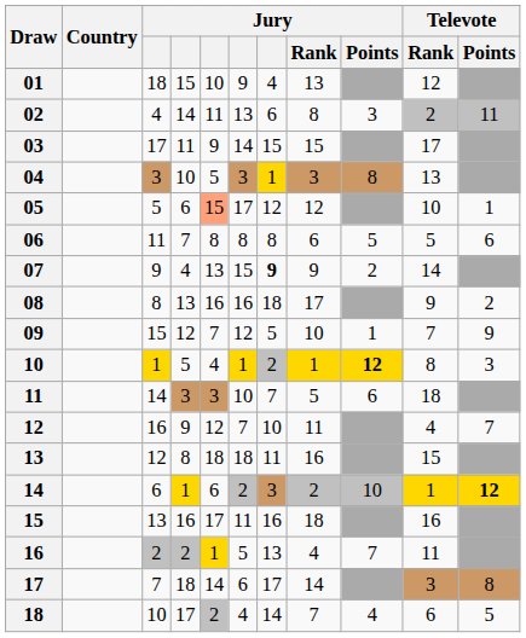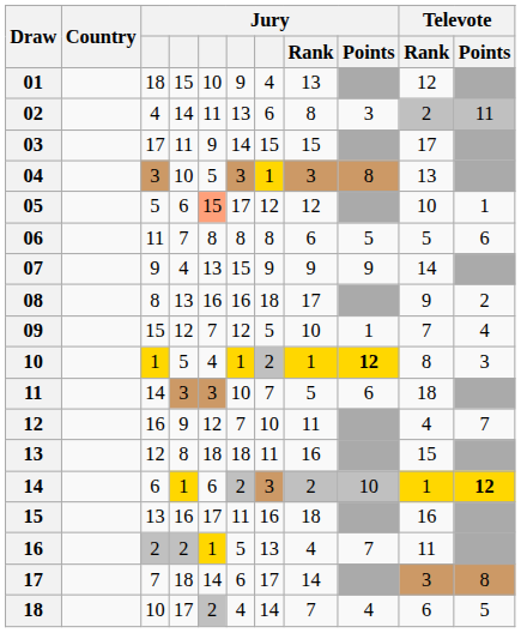 <table class="sortable wikitable collapsible plainrowheaders" style="text-align:center;">
 <tr>
 </tr>
 <tr>
 <th scope="col" rowspan="2">Draw</th>
 <th scope="col" rowspan="2">Country</th>
 <th scope="col" colspan="7">Jury</th>
 <th scope="col" colspan="2">Televote</th>
 </tr>
 <tr>
 <th scope="col"><small></small></th>
 <th scope="col"><small></small></th>
 <th scope="col"><small></small></th>
 <th scope="col"><small></small></th>
 <th scope="col"><small></small></th>
 <th scope="col">Rank</th>
 <th scope="col">Points</th>
 <th scope="col">Rank</th>
 <th scope="col">Points</th>
 </tr>
 <tr>
 <th scope="row" style="text-align:center;">01</th>
 <td style="text-align:left;"></td>
 <td>18</td>
 <td>15</td>
 <td>10</td>
 <td>9</td>
 <td>4</td>
 <td>13</td>
 <td style="background:#AAAAAA;"></td>
 <td>12</td>
 <td style="background:#AAAAAA;"></td>
 </tr>
 <tr>
 <th scope="row" style="text-align:center;">02</th>
 <td style="text-align:left;"></td>
 <td>4</td>
 <td>14</td>
 <td>11</td>
 <td>13</td>
 <td>6</td>
 <td>8</td>
 <td>3</td>
 <td style="background:silver;">2</td>
 <td style="background:silver;">11</td>
 </tr>
 <tr>
 <th scope="row" style="text-align:center;">03</th>
 <td style="text-align:left;"></td>
 <td>17</td>
 <td>11</td>
 <td>9</td>
 <td>14</td>
 <td>15</td>
 <td>15</td>
 <td style="background:#AAAAAA;"></td>
 <td>17</td>
 <td style="background:#AAAAAA;"></td>
 </tr>
 <tr>
 <th scope="row" style="text-align:center;">04</th>
 <td style="text-align:left;"></td>
 <td style="background:#CC9966;">3</td>
 <td>10</td>
 <td>5</td>
 <td style="background:#CC9966;">3</td>
 <td style="background:gold;">1</td>
 <td style="background:#CC9966;">3</td>
 <td style="background:#CC9966;">8</td>
 <td>13</td>
 <td style="background:#AAAAAA;"></td>
 </tr>
 <tr>
 <th scope="row" style="text-align:center;">05</th>
 <td style="text-align:left;"></td>
 <td>5</td>
 <td>6</td>
 <td style="background: lightsalmon;">15</td>
 <td>17</td>
 <td>12</td>
 <td>12</td>
 <td style="background:#AAAAAA;"></td>
 <td>10</td>
 <td>1</td>
 </tr>
 <tr>
 <th scope="row" style="text-align:center;">06</th>
 <td style="text-align:left;"></td>
 <td>11</td>
 <td>7</td>
 <td>8</td>
 <td>8</td>
 <td>8</td>
 <td>6</td>
 <td>5</td>
 <td>5</td>
 <td>6</td>
 </tr>
 <tr>
 <th scope="row" style="text-align:center;">07</th>
 <td style="text-align:left;"></td>
 <td>9</td>
 <td>4</td>
 <td>13</td>
 <td>15</td>
-<td><strong>9</strong></td>
 <td>9</td>
-<td>2</td>
+<td>9</td>
+<td>9</td>
 <td>14</td>
 <td style="background:#AAAAAA;"></td>
 </tr>
 <tr>
 <th scope="row" style="text-align:center;">08</th>
 <td style="text-align:left;"></td>
 <td>8</td>
 <td>13</td>
 <td>16</td>
 <td>16</td>
 <td>18</td>
 <td>17</td>
 <td style="background:#AAAAAA;"></td>
 <td>9</td>
 <td>2</td>
 </tr>
 <tr>
 <th scope="row" style="text-align:center;">09</th>
 <td style="text-align:left;"></td>
 <td>15</td>
 <td>12</td>
 <td>7</td>
 <td>12</td>
 <td>5</td>
 <td>10</td>
 <td>1</td>
 <td>7</td>
-<td>9</td>
+<td>4</td>
 </tr>
 <tr>
 <th scope="row" style="text-align:center;">10</th>
 <td style="text-align:left;"></td>
 <td style="background:gold;">1</td>
 <td>5</td>
 <td>4</td>
 <td style="background:gold;">1</td>
 <td style="background:silver;">2</td>
 <td style="background:gold;">1</td>
 <td style="background:gold;"><strong>12</strong></td>
 <td>8</td>
 <td>3</td>
 </tr>
 <tr>
 <th scope="row" style="text-align:center;">11</th>
 <td style="text-align:left;"></td>
 <td>14</td>
 <td style="background:#CC9966;">3</td>
 <td style="background:#CC9966;">3</td>
 <td>10</td>
 <td>7</td>
 <td>5</td>
 <td>6</td>
 <td>18</td>
 <td style="background:#AAAAAA;"></td>
 </tr>
 <tr>
 <th scope="row" style="text-align:center;">12</th>
 <td style="text-align:left;"></td>
 <td>16</td>
 <td>9</td>
 <td>12</td>
 <td>7</td>
 <td>10</td>
 <td>11</td>
 <td style="background:#AAAAAA;"></td>
 <td>4</td>
 <td>7</td>
 </tr>
 <tr>
 <th scope="row" style="text-align:center;">13</th>
 <td style="text-align:left;"></td>
 <td>12</td>
 <td>8</td>
 <td>18</td>
 <td>18</td>
 <td>11</td>
 <td>16</td>
 <td style="background:#AAAAAA;"></td>
 <td>15</td>
 <td style="background:#AAAAAA;"></td>
 </tr>
 <tr>
 <th scope="row" style="text-align:center;">14</th>
 <td style="text-align:left;"></td>
 <td>6</td>
 <td style="background:gold;">1</td>
 <td>6</td>
 <td style="background:silver;">2</td>
 <td style="background:#CC9966;">3</td>
 <td style="background:silver;">2</td>
 <td style="background:silver;">10</td>
 <td style="background:gold;">1</td>
 <td style="background:gold;"><strong>12</strong></td>
 </tr>
 <tr>
 <th scope="row" style="text-align:center;">15</th>
 <td style="text-align:left;"></td>
 <td>13</td>
 <td>16</td>
 <td>17</td>
 <td>11</td>
 <td>16</td>
 <td>18</td>
 <td style="background:#AAAAAA;"></td>
 <td>16</td>
 <td style="background:#AAAAAA;"></td>
 </tr>
 <tr>
 <th scope="row" style="text-align:center;">16</th>
 <td style="text-align:left;"></td>
 <td style="background:silver;">2</td>
 <td style="background:silver;">2</td>
 <td style="background:gold;">1</td>
 <td>5</td>
 <td>13</td>
 <td>4</td>
 <td>7</td>
 <td>11</td>
 <td style="background:#AAAAAA;"></td>
 </tr>
 <tr>
 <th scope="row" style="text-align:center;">17</th>
 <td style="text-align:left;"></td>
 <td>7</td>
 <td>18</td>
 <td>14</td>
 <td>6</td>
 <td>17</td>
 <td>14</td>
 <td style="background:#AAAAAA;"></td>
 <td style="background:#CC9966;">3</td>
 <td style="background:#CC9966;">8</td>
 </tr>
 <tr>
 <th scope="row" style="text-align:center;">18</th>
 <td style="text-align:left;"></td>
 <td>10</td>
 <td>17</td>
 <td style="background:silver;">2</td>
 <td>4</td>
 <td>14</td>
 <td>7</td>
 <td>4</td>
 <td>6</td>
 <td>5</td>
 </tr>
 </table>
